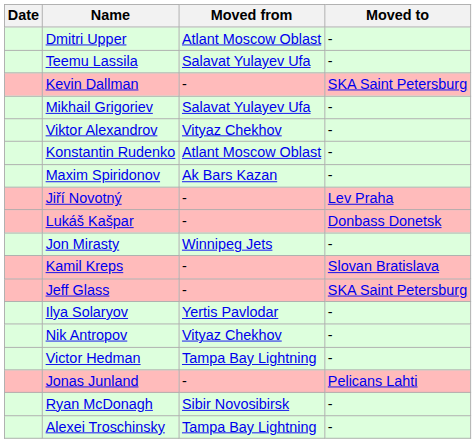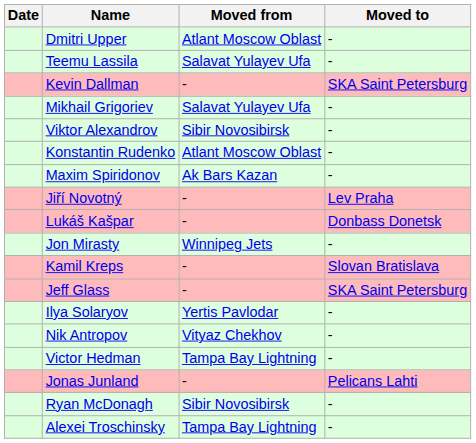 <table class="wikitable sortable">
 <tr>
 <th>Date</th>
 <th>Name</th>
 <th>Moved from</th>
 <th>Moved to</th>
 </tr>
 <tr bgcolor=ddffdd>
 <td><strong></strong></td>
 <td> <a href='#'>Dmitri Upper</a></td>
 <td> <a href='#'>Atlant Moscow Oblast</a></td>
 <td>-</td>
 </tr>
 <tr bgcolor=ddffdd>
 <td><strong></strong></td>
 <td> <a href='#'>Teemu Lassila</a></td>
 <td> <a href='#'>Salavat Yulayev Ufa</a></td>
 <td>-</td>
 </tr>
 <tr bgcolor=ffbbbb>
 <td><strong></strong></td>
 <td> <a href='#'>Kevin Dallman</a></td>
 <td>-</td>
 <td> <a href='#'>SKA Saint Petersburg</a></td>
 </tr>
 <tr bgcolor=ddffdd>
 <td><strong></strong></td>
 <td> <a href='#'>Mikhail Grigoriev</a></td>
 <td> <a href='#'>Salavat Yulayev Ufa</a></td>
 <td>-</td>
 </tr>
 <tr bgcolor=ddffdd>
 <td><strong></strong></td>
 <td> <a href='#'>Viktor Alexandrov</a></td>
-<td> <a href='#'>Vityaz Chekhov</a></td>
+<td> <a href='#'>Sibir Novosibirsk</a></td>
 <td>-</td>
 </tr>
 <tr bgcolor=ddffdd>
 <td><strong></strong></td>
 <td> <a href='#'>Konstantin Rudenko</a></td>
 <td> <a href='#'>Atlant Moscow Oblast</a></td>
 <td>-</td>
 </tr>
 <tr bgcolor=ddffdd>
 <td><strong></strong></td>
 <td> <a href='#'>Maxim Spiridonov</a></td>
 <td> <a href='#'>Ak Bars Kazan</a></td>
 <td>-</td>
 </tr>
 <tr bgcolor=ffbbbb>
 <td><strong></strong></td>
 <td> <a href='#'>Jiří Novotný</a></td>
 <td>-</td>
 <td> <a href='#'>Lev Praha</a></td>
 </tr>
 <tr bgcolor=ffbbbb>
 <td><strong></strong></td>
 <td> <a href='#'>Lukáš Kašpar</a></td>
 <td>-</td>
 <td> <a href='#'>Donbass Donetsk</a></td>
 </tr>
 <tr bgcolor=ddffdd>
 <td><strong></strong></td>
 <td> <a href='#'>Jon Mirasty</a></td>
 <td> <a href='#'>Winnipeg Jets</a></td>
 <td>-</td>
 </tr>
 <tr bgcolor=ffbbbb>
 <td><strong></strong></td>
 <td> <a href='#'>Kamil Kreps</a></td>
 <td>-</td>
 <td> <a href='#'>Slovan Bratislava</a></td>
 </tr>
 <tr bgcolor=ffbbbb>
 <td><strong></strong></td>
 <td> <a href='#'>Jeff Glass</a></td>
 <td>-</td>
 <td> <a href='#'>SKA Saint Petersburg</a></td>
 </tr>
 <tr bgcolor=ddffdd>
 <td><strong></strong></td>
 <td> <a href='#'>Ilya Solaryov</a></td>
 <td> <a href='#'>Yertis Pavlodar</a></td>
 <td>-</td>
 </tr>
 <tr bgcolor=ddffdd>
 <td><strong></strong></td>
 <td> <a href='#'>Nik Antropov</a></td>
 <td> <a href='#'>Vityaz Chekhov</a></td>
 <td>-</td>
 </tr>
 <tr bgcolor=ddffdd>
 <td><strong></strong></td>
 <td> <a href='#'>Victor Hedman</a></td>
 <td> <a href='#'>Tampa Bay Lightning</a></td>
 <td>-</td>
 </tr>
 <tr bgcolor=ffbbbb>
 <td><strong></strong></td>
 <td> <a href='#'>Jonas Junland</a></td>
 <td>-</td>
 <td> <a href='#'>Pelicans Lahti</a></td>
 </tr>
 <tr bgcolor=ddffdd>
 <td><strong></strong></td>
 <td> <a href='#'>Ryan McDonagh</a></td>
 <td> <a href='#'>Sibir Novosibirsk</a></td>
 <td>-</td>
 </tr>
 <tr bgcolor=ddffdd>
 <td><strong></strong></td>
 <td> <a href='#'>Alexei Troschinsky</a></td>
 <td> <a href='#'>Tampa Bay Lightning</a></td>
 <td>-</td>
 </tr>
 </table>
